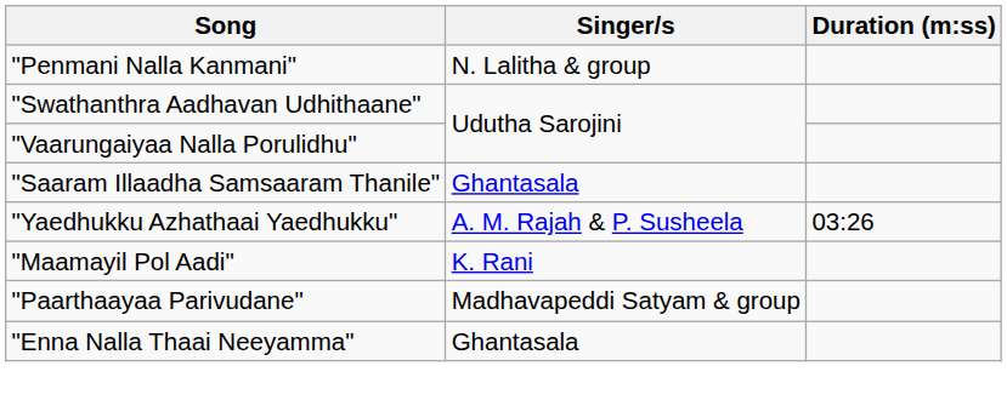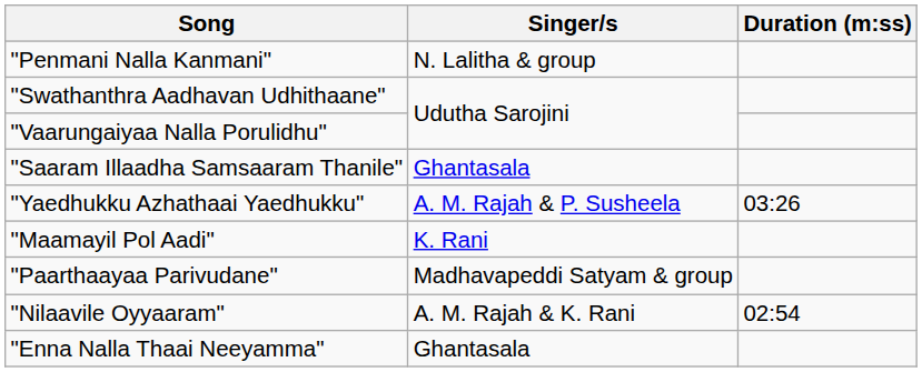 <table class="wikitable" style="font-size:95%;">
 <tr>
 <th>Song</th>
 <th>Singer/s</th>
 <th>Duration (m:ss)</th>
 </tr>
 <tr>
 <td>"Penmani Nalla Kanmani"</td>
 <td>N. Lalitha & group</td>
 <td></td>
 </tr>
 <tr>
 <td>"Swathanthra Aadhavan Udhithaane"</td>
 <td rowspan=2>Udutha Sarojini</td>
 <td></td>
 </tr>
 <tr>
 <td>"Vaarungaiyaa Nalla Porulidhu"</td>
 <td></td>
 </tr>
 <tr>
 <td>"Saaram Illaadha Samsaaram Thanile"</td>
 <td><a href='#'>Ghantasala</a></td>
 <td></td>
 </tr>
 <tr>
 <td>"Yaedhukku Azhathaai Yaedhukku"</td>
 <td><a href='#'>A. M. Rajah</a> & <a href='#'>P. Susheela</a></td>
 <td>03:26</td>
 </tr>
 <tr>
 <td>"Maamayil Pol Aadi"</td>
 <td><a href='#'>K. Rani</a></td>
 <td></td>
 </tr>
 <tr>
 <td>"Paarthaayaa Parivudane"</td>
 <td>Madhavapeddi Satyam & group</td>
 <td></td>
 </tr>
 <tr>
+<td>"Nilaavile Oyyaaram"</td>
+<td>A. M. Rajah & K. Rani</td>
+<td>02:54</td>
+</tr>
+<tr>
 <td>"Enna Nalla Thaai Neeyamma"</td>
 <td>Ghantasala</td>
 <td></td>
 </tr>
 </table>
